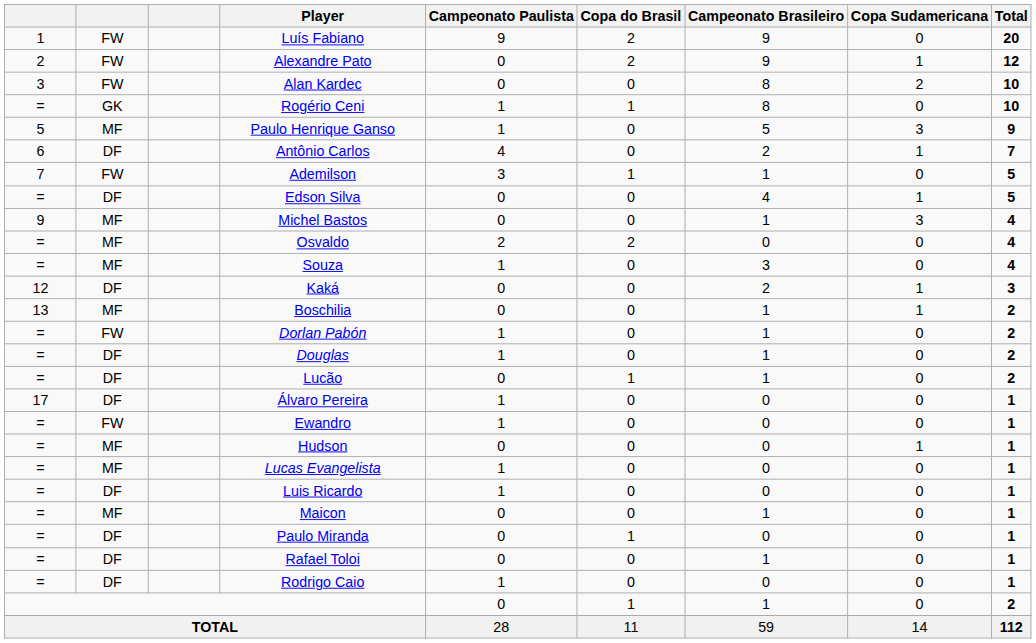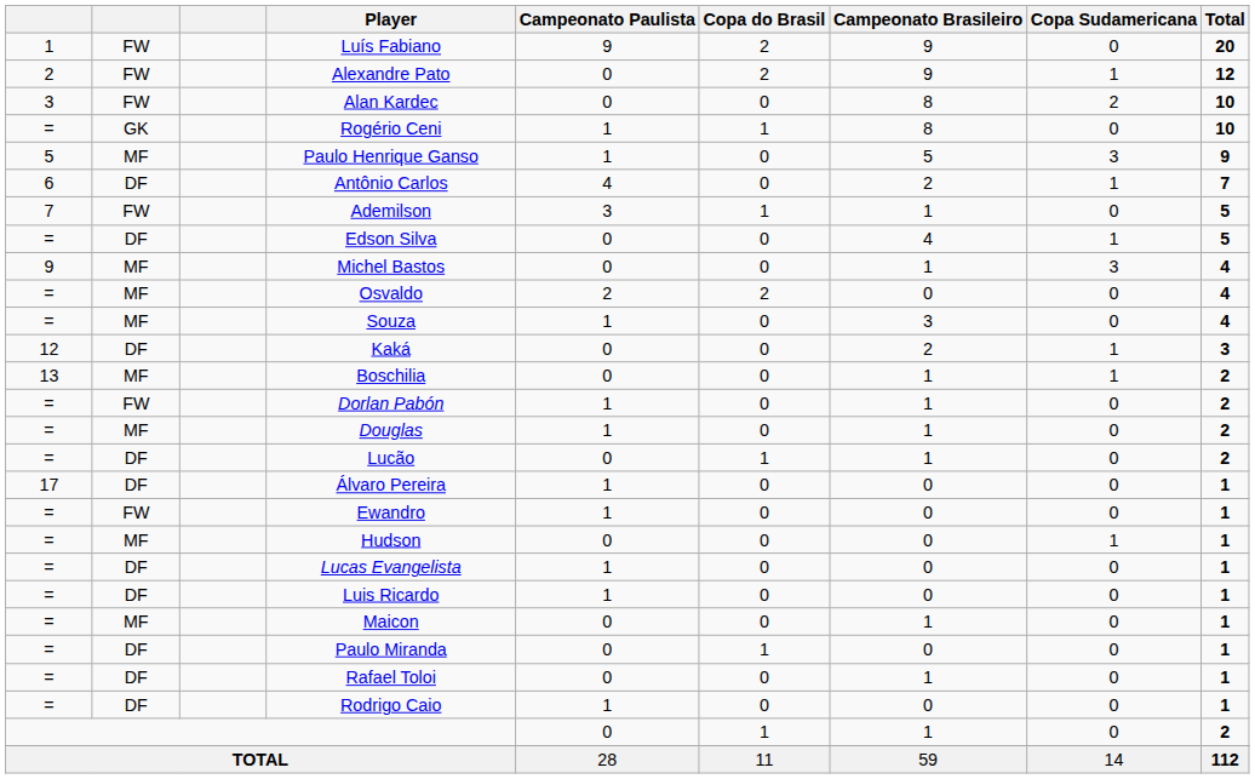 <table class="wikitable sortable" style="font-size: 95%; text-align: center;">
 <tr>
 <th width="7%"><strong></strong></th>
 <th width="7%"><strong></strong></th>
 <th width="7%"><strong></strong></th>
 <th width="20%"><strong>Player</strong></th>
 <th>Campeonato Paulista</th>
 <th>Copa do Brasil</th>
 <th>Campeonato Brasileiro</th>
 <th>Copa Sudamericana</th>
 <th>Total</th>
 </tr>
 <tr>
 <td>1</td>
 <td>FW</td>
 <td></td>
 <td><a href='#'>Luís Fabiano</a></td>
 <td>9</td>
 <td>2</td>
 <td>9</td>
 <td>0</td>
 <td><strong>20</strong></td>
 </tr>
 <tr>
 <td>2</td>
 <td>FW</td>
 <td></td>
 <td><a href='#'>Alexandre Pato</a></td>
 <td>0</td>
 <td>2</td>
 <td>9</td>
 <td>1</td>
 <td><strong>12</strong></td>
 </tr>
 <tr>
 <td>3</td>
 <td>FW</td>
 <td></td>
 <td><a href='#'>Alan Kardec</a></td>
 <td>0</td>
 <td>0</td>
 <td>8</td>
 <td>2</td>
 <td><strong>10</strong></td>
 </tr>
 <tr>
 <td>=</td>
 <td>GK</td>
 <td></td>
 <td><a href='#'>Rogério Ceni</a></td>
 <td>1</td>
 <td>1</td>
 <td>8</td>
 <td>0</td>
 <td><strong>10</strong></td>
 </tr>
 <tr>
 <td>5</td>
 <td>MF</td>
 <td></td>
 <td><a href='#'>Paulo Henrique Ganso</a></td>
 <td>1</td>
 <td>0</td>
 <td>5</td>
 <td>3</td>
 <td><strong>9</strong></td>
 </tr>
 <tr>
 <td>6</td>
 <td>DF</td>
 <td></td>
 <td><a href='#'>Antônio Carlos</a></td>
 <td>4</td>
 <td>0</td>
 <td>2</td>
 <td>1</td>
 <td><strong>7</strong></td>
 </tr>
 <tr>
 <td>7</td>
 <td>FW</td>
 <td></td>
 <td><a href='#'>Ademilson</a></td>
 <td>3</td>
 <td>1</td>
 <td>1</td>
 <td>0</td>
 <td><strong>5</strong></td>
 </tr>
 <tr>
 <td>=</td>
 <td>DF</td>
 <td></td>
 <td><a href='#'>Edson Silva</a></td>
 <td>0</td>
 <td>0</td>
 <td>4</td>
 <td>1</td>
 <td><strong>5</strong></td>
 </tr>
 <tr>
 <td>9</td>
 <td>MF</td>
 <td></td>
 <td><a href='#'>Michel Bastos</a></td>
 <td>0</td>
 <td>0</td>
 <td>1</td>
 <td>3</td>
 <td><strong>4</strong></td>
 </tr>
 <tr>
 <td>=</td>
 <td>MF</td>
 <td></td>
 <td><a href='#'>Osvaldo</a></td>
 <td>2</td>
 <td>2</td>
 <td>0</td>
 <td>0</td>
 <td><strong>4</strong></td>
 </tr>
 <tr>
 <td>=</td>
 <td>MF</td>
 <td></td>
 <td><a href='#'>Souza</a></td>
 <td>1</td>
 <td>0</td>
 <td>3</td>
 <td>0</td>
 <td><strong>4</strong></td>
 </tr>
 <tr>
 <td>12</td>
 <td>DF</td>
 <td></td>
 <td><a href='#'>Kaká</a></td>
 <td>0</td>
 <td>0</td>
 <td>2</td>
 <td>1</td>
 <td><strong>3</strong></td>
 </tr>
 <tr>
 <td>13</td>
 <td>MF</td>
 <td></td>
 <td><a href='#'>Boschilia</a></td>
 <td>0</td>
 <td>0</td>
 <td>1</td>
 <td>1</td>
 <td><strong>2</strong></td>
 </tr>
 <tr>
 <td>=</td>
 <td>FW</td>
 <td></td>
 <td><em><a href='#'>Dorlan Pabón</a></em></td>
 <td>1</td>
 <td>0</td>
 <td>1</td>
 <td>0</td>
 <td><strong>2</strong></td>
 </tr>
 <tr>
 <td>=</td>
-<td>DF</td>
+<td>MF</td>
 <td></td>
 <td><em><a href='#'>Douglas</a></em></td>
 <td>1</td>
 <td>0</td>
 <td>1</td>
 <td>0</td>
 <td><strong>2</strong></td>
 </tr>
 <tr>
 <td>=</td>
 <td>DF</td>
 <td></td>
 <td><a href='#'>Lucão</a></td>
 <td>0</td>
 <td>1</td>
 <td>1</td>
 <td>0</td>
 <td><strong>2</strong></td>
 </tr>
 <tr>
 <td>17</td>
 <td>DF</td>
 <td></td>
 <td><a href='#'>Álvaro Pereira</a></td>
 <td>1</td>
 <td>0</td>
 <td>0</td>
 <td>0</td>
 <td><strong>1</strong></td>
 </tr>
 <tr>
 <td>=</td>
 <td>FW</td>
 <td></td>
 <td><a href='#'>Ewandro</a></td>
 <td>1</td>
 <td>0</td>
 <td>0</td>
 <td>0</td>
 <td><strong>1</strong></td>
 </tr>
 <tr>
 <td>=</td>
 <td>MF</td>
 <td></td>
 <td><a href='#'>Hudson</a></td>
 <td>0</td>
 <td>0</td>
 <td>0</td>
 <td>1</td>
 <td><strong>1</strong></td>
 </tr>
 <tr>
 <td>=</td>
-<td>MF</td>
+<td>DF</td>
 <td></td>
 <td><em><a href='#'>Lucas Evangelista</a></em></td>
 <td>1</td>
 <td>0</td>
 <td>0</td>
 <td>0</td>
 <td><strong>1</strong></td>
 </tr>
 <tr>
 <td>=</td>
 <td>DF</td>
 <td></td>
 <td><a href='#'>Luis Ricardo</a></td>
 <td>1</td>
 <td>0</td>
 <td>0</td>
 <td>0</td>
 <td><strong>1</strong></td>
 </tr>
 <tr>
 <td>=</td>
 <td>MF</td>
 <td></td>
 <td><a href='#'>Maicon</a></td>
 <td>0</td>
 <td>0</td>
 <td>1</td>
 <td>0</td>
 <td><strong>1</strong></td>
 </tr>
 <tr>
 <td>=</td>
 <td>DF</td>
 <td></td>
 <td><a href='#'>Paulo Miranda</a></td>
 <td>0</td>
 <td>1</td>
 <td>0</td>
 <td>0</td>
 <td><strong>1</strong></td>
 </tr>
 <tr>
 <td>=</td>
 <td>DF</td>
 <td></td>
 <td><a href='#'>Rafael Toloi</a></td>
 <td>0</td>
 <td>0</td>
 <td>1</td>
 <td>0</td>
 <td><strong>1</strong></td>
 </tr>
 <tr>
 <td>=</td>
 <td>DF</td>
 <td></td>
 <td><a href='#'>Rodrigo Caio</a></td>
 <td>1</td>
 <td>0</td>
 <td>0</td>
 <td>0</td>
 <td><strong>1</strong></td>
 </tr>
 <tr>
 <td colspan=4></td>
 <td>0</td>
 <td>1</td>
 <td>1</td>
 <td>0</td>
 <td><strong>2</strong></td>
 </tr>
 <tr>
 </tr>
 <tr bgcolor="F1F1F1">
 <td colspan=4><strong>TOTAL</strong></td>
 <td>28</td>
 <td>11</td>
 <td>59</td>
 <td>14</td>
 <td><strong>112</strong></td>
 </tr>
 </table>
